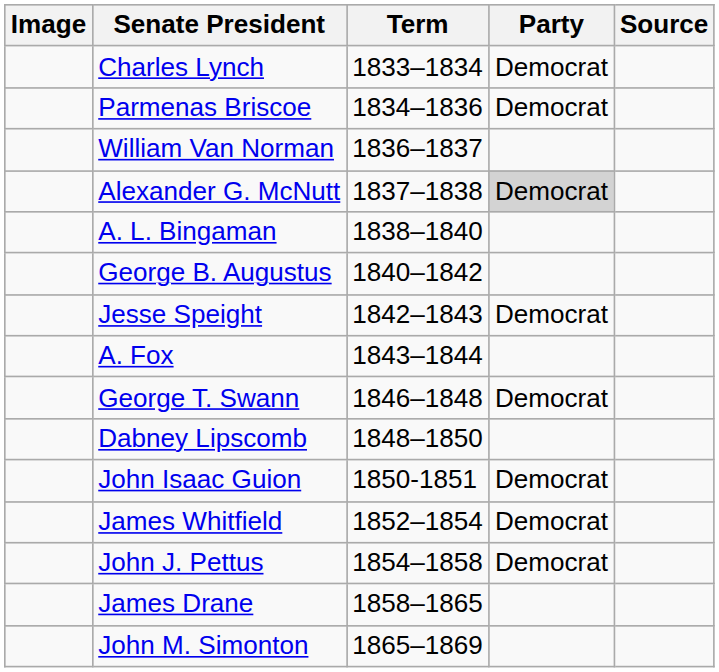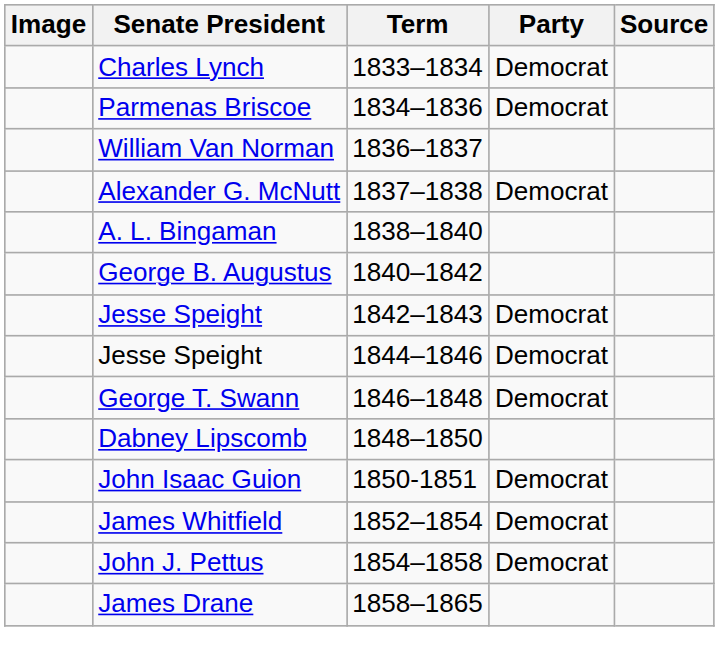 <table class="wikitable">
 <tr>
 <th>Image</th>
 <th>Senate President</th>
 <th>Term</th>
 <th>Party</th>
 <th>Source</th>
 </tr>
 <tr>
 <td></td>
 <td><a href='#'>Charles Lynch</a></td>
 <td>1833–1834</td>
 <td>Democrat</td>
 <td></td>
 </tr>
 <tr>
 <td></td>
 <td><a href='#'>Parmenas Briscoe</a></td>
 <td>1834–1836</td>
 <td>Democrat</td>
 <td></td>
 </tr>
 <tr>
 <td></td>
 <td><a href='#'>William Van Norman</a></td>
 <td>1836–1837</td>
 <td></td>
 <td></td>
 </tr>
 <tr>
 <td></td>
 <td><a href='#'>Alexander G. McNutt</a></td>
 <td>1837–1838</td>
-<td style="background: lightgrey;">Democrat</td>
+<td>Democrat</td>
 <td></td>
 </tr>
 <tr>
 <td></td>
 <td><a href='#'>A. L. Bingaman</a></td>
 <td>1838–1840</td>
 <td></td>
 <td></td>
 </tr>
 <tr>
 <td></td>
 <td><a href='#'>George B. Augustus</a></td>
 <td>1840–1842</td>
 <td></td>
 <td></td>
 </tr>
 <tr>
 <td></td>
 <td><a href='#'>Jesse Speight</a></td>
 <td>1842–1843</td>
 <td>Democrat</td>
 <td></td>
 </tr>
 <tr>
 <td></td>
-<td><a href='#'>A. Fox</a></td>
-<td>1843–1844</td>
-<td></td>
+<td>Jesse Speight</td>
+<td>1844–1846</td>
+<td>Democrat</td>
 <td></td>
 </tr>
 <tr>
 <td></td>
 <td><a href='#'>George T. Swann</a></td>
 <td>1846–1848</td>
 <td>Democrat</td>
 <td></td>
 </tr>
 <tr>
 <td></td>
 <td><a href='#'>Dabney Lipscomb</a></td>
 <td>1848–1850</td>
 <td></td>
 <td></td>
 </tr>
 <tr>
 <td></td>
 <td><a href='#'>John Isaac Guion</a></td>
 <td>1850-1851</td>
 <td>Democrat</td>
 <td></td>
 </tr>
 <tr>
 <td></td>
 <td><a href='#'>James Whitfield</a></td>
 <td>1852–1854</td>
 <td>Democrat</td>
 <td></td>
 </tr>
 <tr>
 <td></td>
 <td><a href='#'>John J. Pettus</a></td>
 <td>1854–1858</td>
 <td>Democrat</td>
 <td></td>
 </tr>
 <tr>
 <td></td>
 <td><a href='#'>James Drane</a></td>
 <td>1858–1865</td>
 <td></td>
 <td></td>
 </tr>
-<tr>
-<td></td>
-<td><a href='#'>John M. Simonton</a></td>
-<td>1865–1869</td>
-<td></td>
-<td></td>
-</tr>
 </table>
